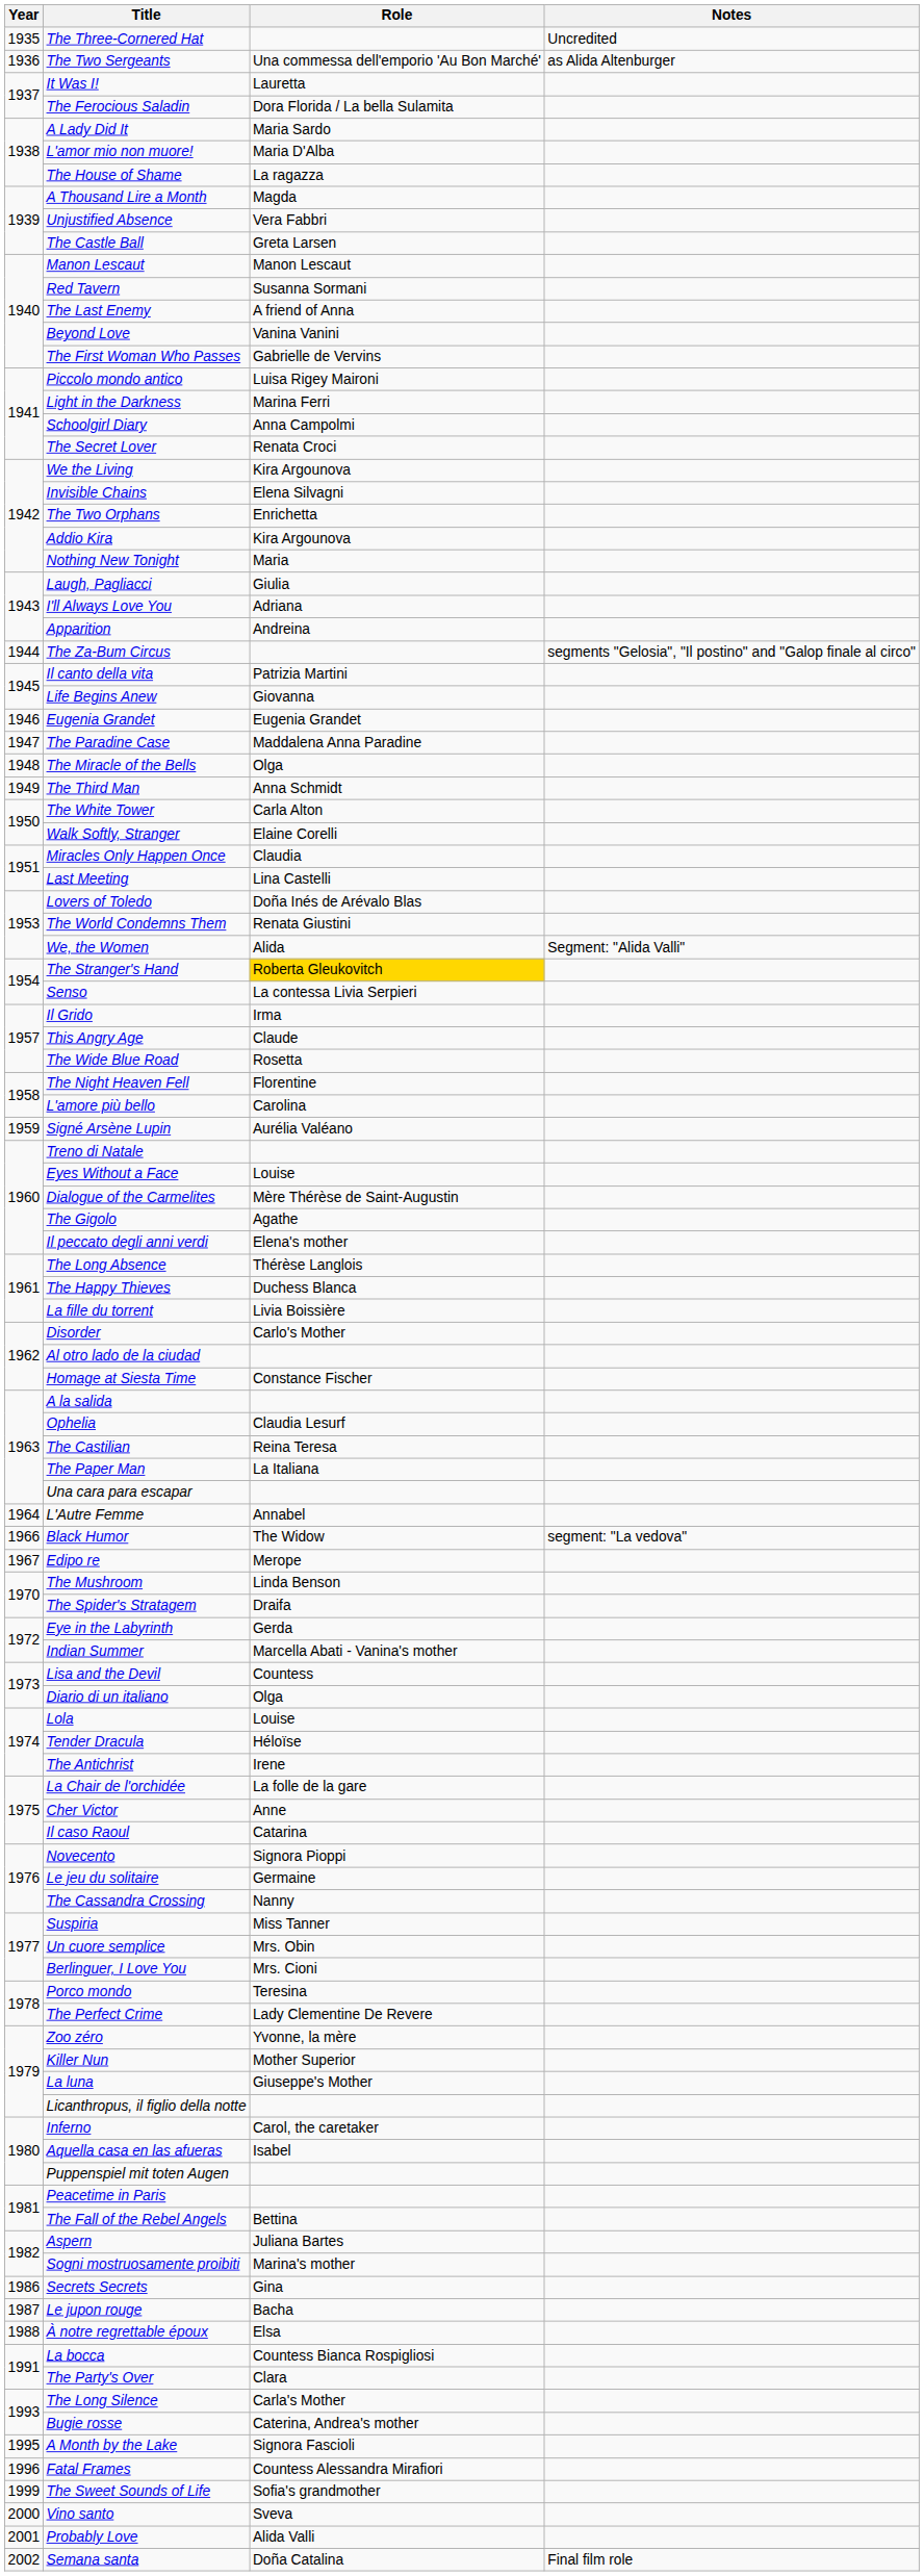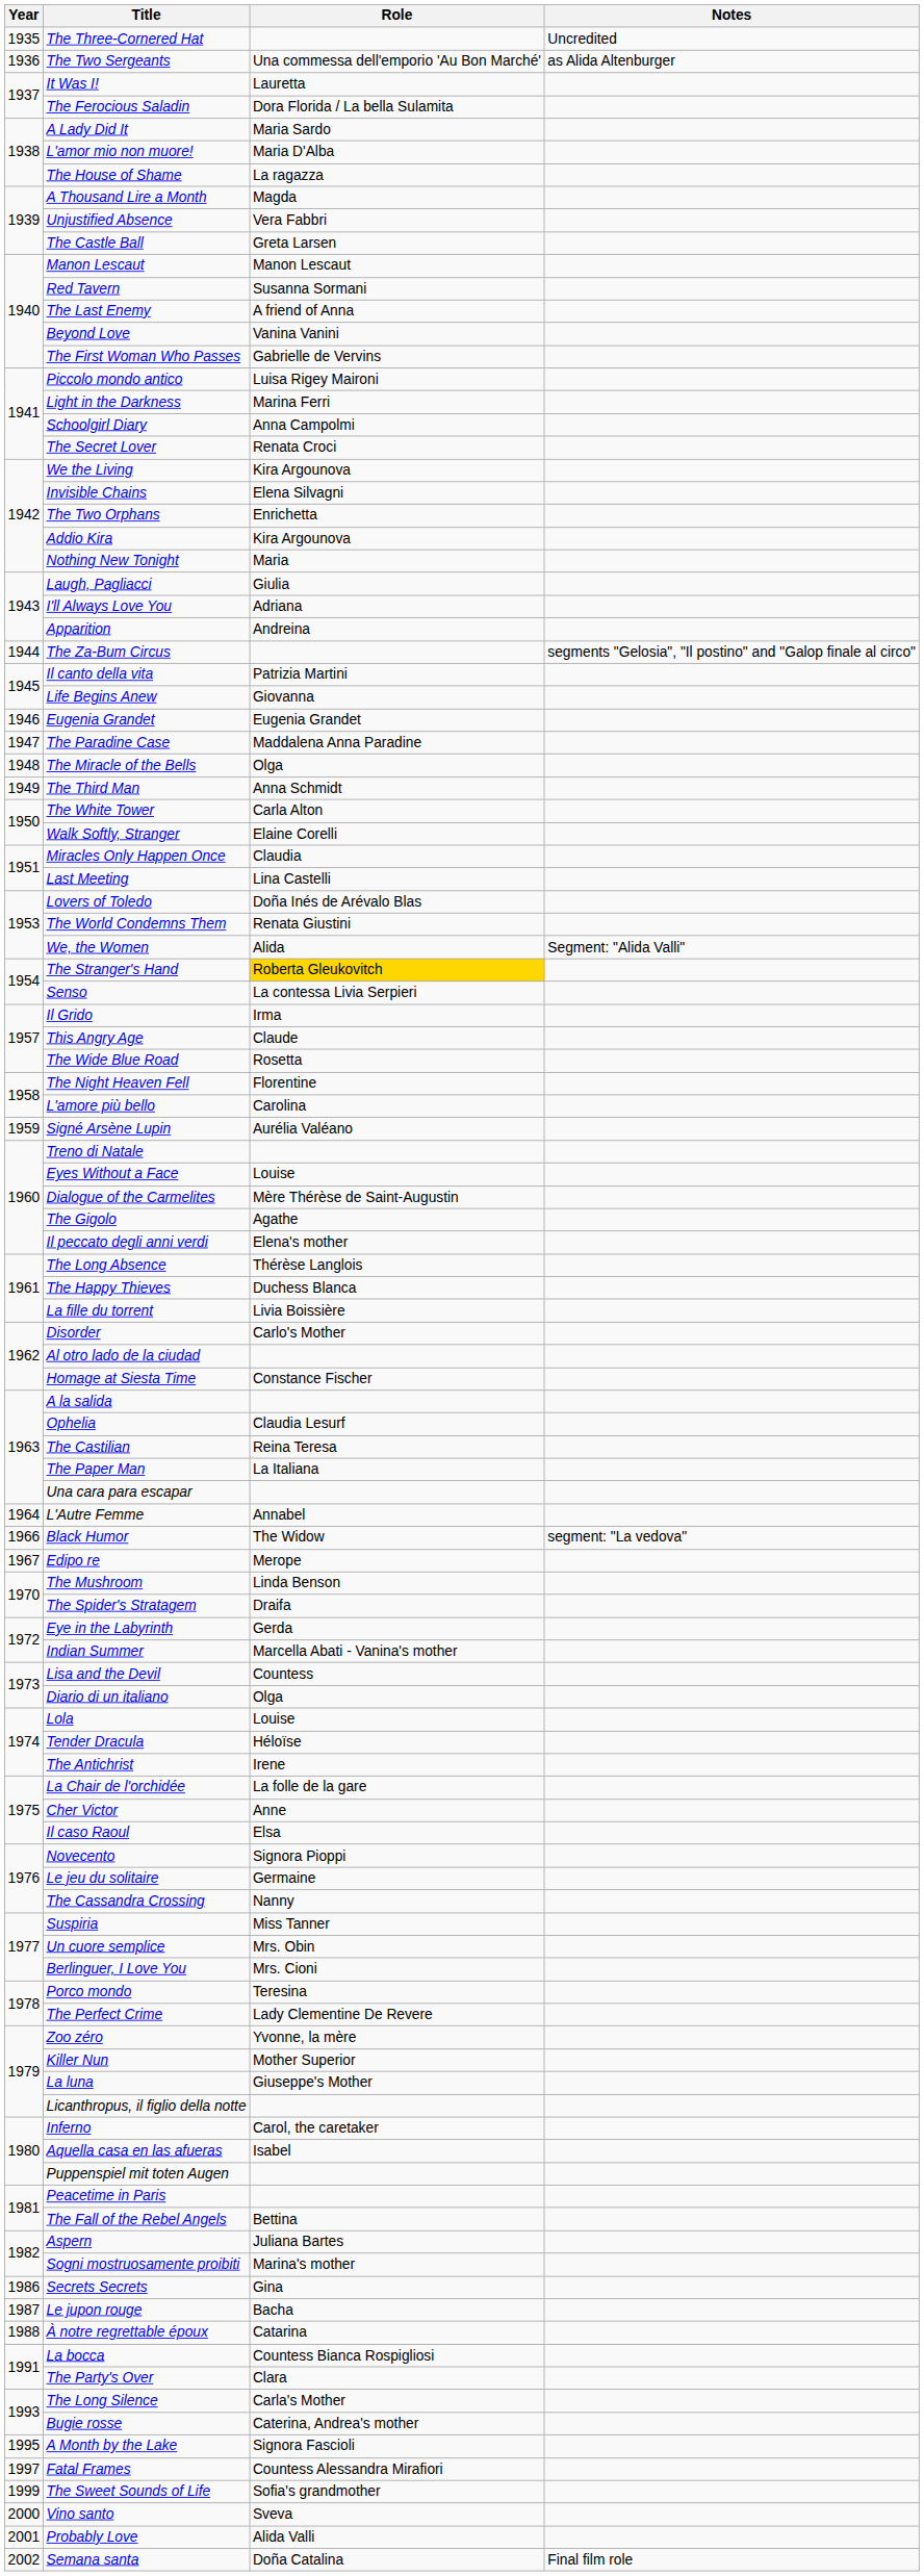 <table class="wikitable">
 <tr>
 <th>Year</th>
 <th>Title</th>
 <th>Role</th>
 <th>Notes</th>
 </tr>
 <tr>
 <td>1935</td>
 <td><em><a href='#'>The Three-Cornered Hat</a></em></td>
 <td></td>
 <td>Uncredited</td>
 </tr>
 <tr>
 <td>1936</td>
 <td><em><a href='#'>The Two Sergeants</a></em></td>
 <td>Una commessa dell'emporio 'Au Bon Marché'</td>
 <td>as Alida Altenburger</td>
 </tr>
 <tr>
 <td rowspan=2>1937</td>
 <td><em><a href='#'>It Was I!</a></em></td>
 <td>Lauretta</td>
 <td></td>
 </tr>
 <tr>
 <td><em><a href='#'>The Ferocious Saladin</a></em></td>
 <td>Dora Florida / La bella Sulamita</td>
 <td></td>
 </tr>
 <tr>
 <td rowspan=3>1938</td>
 <td><em><a href='#'>A Lady Did It</a></em></td>
 <td>Maria Sardo</td>
 <td></td>
 </tr>
 <tr>
 <td><em><a href='#'>L'amor mio non muore!</a></em></td>
 <td>Maria D'Alba</td>
 <td></td>
 </tr>
 <tr>
 <td><em><a href='#'>The House of Shame</a></em></td>
 <td>La ragazza</td>
 <td></td>
 </tr>
 <tr>
 <td rowspan=3>1939</td>
 <td><em><a href='#'>A Thousand Lire a Month</a></em></td>
 <td>Magda</td>
 <td></td>
 </tr>
 <tr>
 <td><em><a href='#'>Unjustified Absence</a></em></td>
 <td>Vera Fabbri</td>
 <td></td>
 </tr>
 <tr>
 <td><em><a href='#'>The Castle Ball</a></em></td>
 <td>Greta Larsen</td>
 <td></td>
 </tr>
 <tr>
 <td rowspan=5>1940</td>
 <td><em><a href='#'>Manon Lescaut</a></em></td>
 <td>Manon Lescaut</td>
 <td></td>
 </tr>
 <tr>
 <td><em><a href='#'>Red Tavern</a></em></td>
 <td>Susanna Sormani</td>
 <td></td>
 </tr>
 <tr>
 <td><em><a href='#'>The Last Enemy</a></em></td>
 <td>A friend of Anna</td>
 <td></td>
 </tr>
 <tr>
 <td><em><a href='#'>Beyond Love</a></em></td>
 <td>Vanina Vanini</td>
 <td></td>
 </tr>
 <tr>
 <td><em><a href='#'>The First Woman Who Passes</a></em></td>
 <td>Gabrielle de Vervins</td>
 <td></td>
 </tr>
 <tr>
 <td rowspan=4>1941</td>
 <td><em><a href='#'>Piccolo mondo antico</a></em></td>
 <td>Luisa Rigey Maironi</td>
 <td></td>
 </tr>
 <tr>
 <td><em><a href='#'>Light in the Darkness</a></em></td>
 <td>Marina Ferri</td>
 <td></td>
 </tr>
 <tr>
 <td><em><a href='#'>Schoolgirl Diary</a></em></td>
 <td>Anna Campolmi</td>
 <td></td>
 </tr>
 <tr>
 <td><em><a href='#'>The Secret Lover</a></em></td>
 <td>Renata Croci</td>
 <td></td>
 </tr>
 <tr>
 <td rowspan=5>1942</td>
 <td><em><a href='#'>We the Living</a></em></td>
 <td>Kira Argounova</td>
 <td></td>
 </tr>
 <tr>
 <td><em><a href='#'>Invisible Chains</a></em></td>
 <td>Elena Silvagni</td>
 <td></td>
 </tr>
 <tr>
 <td><em><a href='#'>The Two Orphans</a></em></td>
 <td>Enrichetta</td>
 <td></td>
 </tr>
 <tr>
 <td><em><a href='#'>Addio Kira</a></em></td>
 <td>Kira Argounova</td>
 <td></td>
 </tr>
 <tr>
 <td><em><a href='#'>Nothing New Tonight</a></em></td>
 <td>Maria</td>
 <td></td>
 </tr>
 <tr>
 <td rowspan=3>1943</td>
 <td><em><a href='#'>Laugh, Pagliacci</a></em></td>
 <td>Giulia</td>
 <td></td>
 </tr>
 <tr>
 <td><em><a href='#'>I'll Always Love You</a></em></td>
 <td>Adriana</td>
 <td></td>
 </tr>
 <tr>
 <td><em><a href='#'>Apparition</a></em></td>
 <td>Andreina</td>
 <td></td>
 </tr>
 <tr>
 <td>1944</td>
 <td><em><a href='#'>The Za-Bum Circus</a></em></td>
 <td></td>
 <td>segments "Gelosia", "Il postino" and "Galop finale al circo"</td>
 </tr>
 <tr>
 <td rowspan=2>1945</td>
 <td><em><a href='#'>Il canto della vita</a></em></td>
 <td>Patrizia Martini</td>
 <td></td>
 </tr>
 <tr>
 <td><em><a href='#'>Life Begins Anew</a></em></td>
 <td>Giovanna</td>
 <td></td>
 </tr>
 <tr>
 <td>1946</td>
 <td><em><a href='#'>Eugenia Grandet</a></em></td>
 <td>Eugenia Grandet</td>
 <td></td>
 </tr>
 <tr>
 <td>1947</td>
 <td><em><a href='#'>The Paradine Case</a></em></td>
 <td>Maddalena Anna Paradine</td>
 <td></td>
 </tr>
 <tr>
 <td>1948</td>
 <td><em><a href='#'>The Miracle of the Bells</a></em></td>
 <td>Olga</td>
 <td></td>
 </tr>
 <tr>
 <td>1949</td>
 <td><em><a href='#'>The Third Man</a></em></td>
 <td>Anna Schmidt</td>
 <td></td>
 </tr>
 <tr>
 <td rowspan=2>1950</td>
 <td><em><a href='#'>The White Tower</a></em></td>
 <td>Carla Alton</td>
 <td></td>
 </tr>
 <tr>
 <td><em><a href='#'>Walk Softly, Stranger</a></em></td>
 <td>Elaine Corelli</td>
 <td></td>
 </tr>
 <tr>
 <td rowspan=2>1951</td>
 <td><em><a href='#'>Miracles Only Happen Once</a></em></td>
 <td>Claudia</td>
 <td></td>
 </tr>
 <tr>
 <td><em><a href='#'>Last Meeting</a></em></td>
 <td>Lina Castelli</td>
 <td></td>
 </tr>
 <tr>
 <td rowspan=3>1953</td>
 <td><em><a href='#'>Lovers of Toledo</a></em></td>
 <td>Doña Inés de Arévalo Blas</td>
 <td></td>
 </tr>
 <tr>
 <td><em><a href='#'>The World Condemns Them</a></em></td>
 <td>Renata Giustini</td>
 <td></td>
 </tr>
 <tr>
 <td><em><a href='#'>We, the Women</a></em></td>
 <td>Alida</td>
 <td>Segment: "Alida Valli"</td>
 </tr>
 <tr>
 <td rowspan=2>1954</td>
 <td><em><a href='#'>The Stranger's Hand</a></em></td>
 <td style="background: gold;">Roberta Gleukovitch</td>
 <td></td>
 </tr>
 <tr>
 <td><em><a href='#'>Senso</a></em></td>
 <td>La contessa Livia Serpieri</td>
 <td></td>
 </tr>
 <tr>
 <td rowspan=3>1957</td>
 <td><em><a href='#'>Il Grido</a></em></td>
 <td>Irma</td>
 <td></td>
 </tr>
 <tr>
 <td><em><a href='#'>This Angry Age</a></em></td>
 <td>Claude</td>
 <td></td>
 </tr>
 <tr>
 <td><em><a href='#'>The Wide Blue Road</a></em></td>
 <td>Rosetta</td>
 <td></td>
 </tr>
 <tr>
 <td rowspan=2>1958</td>
 <td><em><a href='#'>The Night Heaven Fell</a></em></td>
 <td>Florentine</td>
 <td></td>
 </tr>
 <tr>
 <td><em><a href='#'>L'amore più bello</a></em></td>
 <td>Carolina</td>
 <td></td>
 </tr>
 <tr>
 <td>1959</td>
 <td><em><a href='#'>Signé Arsène Lupin</a></em></td>
 <td>Aurélia Valéano</td>
 <td></td>
 </tr>
 <tr>
 <td rowspan=5>1960</td>
 <td><em><a href='#'>Treno di Natale</a></em></td>
 <td></td>
 <td></td>
 </tr>
 <tr>
 <td><em><a href='#'>Eyes Without a Face</a></em></td>
 <td>Louise</td>
 <td></td>
 </tr>
 <tr>
 <td><em><a href='#'>Dialogue of the Carmelites</a></em></td>
 <td>Mère Thérèse de Saint-Augustin</td>
 <td></td>
 </tr>
 <tr>
 <td><em><a href='#'>The Gigolo</a></em></td>
 <td>Agathe</td>
 <td></td>
 </tr>
 <tr>
 <td><em><a href='#'>Il peccato degli anni verdi</a></em></td>
 <td>Elena's mother</td>
 <td></td>
 </tr>
 <tr>
 <td rowspan=3>1961</td>
 <td><em><a href='#'>The Long Absence</a></em></td>
 <td>Thérèse Langlois</td>
 <td></td>
 </tr>
 <tr>
 <td><em><a href='#'>The Happy Thieves</a></em></td>
 <td>Duchess Blanca</td>
 <td></td>
 </tr>
 <tr>
 <td><em><a href='#'>La fille du torrent</a></em></td>
 <td>Livia Boissière</td>
 <td></td>
 </tr>
 <tr>
 <td rowspan=3>1962</td>
 <td><em><a href='#'>Disorder</a></em></td>
 <td>Carlo's Mother</td>
 <td></td>
 </tr>
 <tr>
 <td><em><a href='#'>Al otro lado de la ciudad</a></em></td>
 <td></td>
 <td></td>
 </tr>
 <tr>
 <td><em><a href='#'>Homage at Siesta Time</a></em></td>
 <td>Constance Fischer</td>
 <td></td>
 </tr>
 <tr>
 <td rowspan=5>1963</td>
 <td><em><a href='#'>A la salida</a></em></td>
 <td></td>
 <td></td>
 </tr>
 <tr>
 <td><em><a href='#'>Ophelia</a></em></td>
 <td>Claudia Lesurf</td>
 <td></td>
 </tr>
 <tr>
 <td><em><a href='#'>The Castilian</a></em></td>
 <td>Reina Teresa</td>
 <td></td>
 </tr>
 <tr>
 <td><em><a href='#'>The Paper Man</a></em></td>
 <td>La Italiana</td>
 <td></td>
 </tr>
 <tr>
 <td><em>Una cara para escapar</em></td>
 <td></td>
 <td></td>
 </tr>
 <tr>
 <td>1964</td>
 <td><em>L'Autre Femme</em></td>
 <td>Annabel</td>
 <td></td>
 </tr>
 <tr>
 <td>1966</td>
 <td><em><a href='#'>Black Humor</a></em></td>
 <td>The Widow</td>
 <td>segment: "La vedova"</td>
 </tr>
 <tr>
 <td>1967</td>
 <td><em><a href='#'>Edipo re</a></em></td>
 <td>Merope</td>
 <td></td>
 </tr>
 <tr>
 <td rowspan=2>1970</td>
 <td><em><a href='#'>The Mushroom</a></em></td>
 <td>Linda Benson</td>
 <td></td>
 </tr>
 <tr>
 <td><em><a href='#'>The Spider's Stratagem</a></em></td>
 <td>Draifa</td>
 <td></td>
 </tr>
 <tr>
 <td rowspan=2>1972</td>
 <td><em><a href='#'>Eye in the Labyrinth</a></em></td>
 <td>Gerda</td>
 <td></td>
 </tr>
 <tr>
 <td><em><a href='#'>Indian Summer</a></em></td>
 <td>Marcella Abati - Vanina's mother</td>
 <td></td>
 </tr>
 <tr>
 <td rowspan=2>1973</td>
 <td><em><a href='#'>Lisa and the Devil</a></em></td>
 <td>Countess</td>
 <td></td>
 </tr>
 <tr>
 <td><em><a href='#'>Diario di un italiano</a></em></td>
 <td>Olga</td>
 <td></td>
 </tr>
 <tr>
 <td rowspan=3>1974</td>
 <td><em><a href='#'>Lola</a></em></td>
 <td>Louise</td>
 <td></td>
 </tr>
 <tr>
 <td><em><a href='#'>Tender Dracula</a></em></td>
 <td>Héloïse</td>
 <td></td>
 </tr>
 <tr>
 <td><em><a href='#'>The Antichrist</a></em></td>
 <td>Irene</td>
 <td></td>
 </tr>
 <tr>
 <td rowspan=3>1975</td>
 <td><em><a href='#'>La Chair de l'orchidée</a></em></td>
 <td>La folle de la gare</td>
 <td></td>
 </tr>
 <tr>
 <td><em><a href='#'>Cher Victor</a></em></td>
 <td>Anne</td>
 <td></td>
 </tr>
 <tr>
 <td><em><a href='#'>Il caso Raoul</a></em></td>
-<td>Catarina</td>
+<td>Elsa</td>
 <td></td>
 </tr>
 <tr>
 <td rowspan=3>1976</td>
 <td><em><a href='#'>Novecento</a></em></td>
 <td>Signora Pioppi</td>
 <td></td>
 </tr>
 <tr>
 <td><em><a href='#'>Le jeu du solitaire</a></em></td>
 <td>Germaine</td>
 <td></td>
 </tr>
 <tr>
 <td><em><a href='#'>The Cassandra Crossing</a></em></td>
 <td>Nanny</td>
 <td></td>
 </tr>
 <tr>
 <td rowspan=3>1977</td>
 <td><em><a href='#'>Suspiria</a></em></td>
 <td>Miss Tanner</td>
 <td></td>
 </tr>
 <tr>
 <td><em><a href='#'>Un cuore semplice</a></em></td>
 <td>Mrs. Obin</td>
 <td></td>
 </tr>
 <tr>
 <td><em><a href='#'>Berlinguer, I Love You</a></em></td>
 <td>Mrs. Cioni</td>
 <td></td>
 </tr>
 <tr>
 <td rowspan=2>1978</td>
 <td><em><a href='#'>Porco mondo</a></em></td>
 <td>Teresina</td>
 <td></td>
 </tr>
 <tr>
 <td><em><a href='#'>The Perfect Crime</a></em></td>
 <td>Lady Clementine De Revere</td>
 <td></td>
 </tr>
 <tr>
 <td rowspan=4>1979</td>
 <td><em><a href='#'>Zoo zéro</a></em></td>
 <td>Yvonne, la mère</td>
 <td></td>
 </tr>
 <tr>
 <td><em><a href='#'>Killer Nun</a></em></td>
 <td>Mother Superior</td>
 <td></td>
 </tr>
 <tr>
 <td><em><a href='#'>La luna</a></em></td>
 <td>Giuseppe's Mother</td>
 <td></td>
 </tr>
 <tr>
 <td><em>Licanthropus, il figlio della notte</em></td>
 <td></td>
 <td></td>
 </tr>
 <tr>
 <td rowspan=3>1980</td>
 <td><em><a href='#'>Inferno</a></em></td>
 <td>Carol, the caretaker</td>
 <td></td>
 </tr>
 <tr>
 <td><em><a href='#'>Aquella casa en las afueras</a></em></td>
 <td>Isabel</td>
 <td></td>
 </tr>
 <tr>
 <td><em>Puppenspiel mit toten Augen</em></td>
 <td></td>
 <td></td>
 </tr>
 <tr>
 <td rowspan=2>1981</td>
 <td><em><a href='#'>Peacetime in Paris</a></em></td>
 <td></td>
 <td></td>
 </tr>
 <tr>
 <td><em><a href='#'>The Fall of the Rebel Angels</a></em></td>
 <td>Bettina</td>
 <td></td>
 </tr>
 <tr>
 <td rowspan=2>1982</td>
 <td><em><a href='#'>Aspern</a></em></td>
 <td>Juliana Bartes</td>
 <td></td>
 </tr>
 <tr>
 <td><em><a href='#'>Sogni mostruosamente proibiti</a></em></td>
 <td>Marina's mother</td>
 <td></td>
 </tr>
 <tr>
 <td>1986</td>
 <td><em><a href='#'>Secrets Secrets</a></em></td>
 <td>Gina</td>
 <td></td>
 </tr>
 <tr>
 <td>1987</td>
 <td><em><a href='#'>Le jupon rouge</a></em></td>
 <td>Bacha</td>
 <td></td>
 </tr>
 <tr>
 <td>1988</td>
 <td><em><a href='#'>À notre regrettable époux</a></em></td>
-<td>Elsa</td>
+<td>Catarina</td>
 </tr>
 <tr>
 <td rowspan=2>1991</td>
 <td><em><a href='#'>La bocca</a></em></td>
 <td>Countess Bianca Rospigliosi</td>
 <td></td>
 </tr>
 <tr>
 <td><em><a href='#'>The Party's Over</a></em></td>
 <td>Clara</td>
 <td></td>
 </tr>
 <tr>
 <td rowspan=2>1993</td>
 <td><em><a href='#'>The Long Silence</a></em></td>
 <td>Carla's Mother</td>
 <td></td>
 </tr>
 <tr>
 <td><em><a href='#'>Bugie rosse</a></em></td>
 <td>Caterina, Andrea's mother</td>
 <td></td>
 </tr>
 <tr>
 <td>1995</td>
 <td><em><a href='#'>A Month by the Lake</a></em></td>
 <td>Signora Fascioli</td>
 <td></td>
 </tr>
 <tr>
-<td>1996</td>
+<td>1997</td>
 <td><em><a href='#'>Fatal Frames</a></em></td>
 <td>Countess Alessandra Mirafiori</td>
 <td></td>
 </tr>
 <tr>
 <td>1999</td>
 <td><em><a href='#'>The Sweet Sounds of Life</a></em></td>
 <td>Sofia's grandmother</td>
 <td></td>
 </tr>
 <tr>
 <td>2000</td>
 <td><em><a href='#'>Vino santo</a></em></td>
 <td>Sveva</td>
 <td></td>
 </tr>
 <tr>
 <td>2001</td>
 <td><em><a href='#'>Probably Love</a></em></td>
 <td>Alida Valli</td>
 <td></td>
 </tr>
 <tr>
 <td>2002</td>
 <td><em><a href='#'>Semana santa</a></em></td>
 <td>Doña Catalina</td>
 <td>Final film role</td>
 </tr>
 </table>
